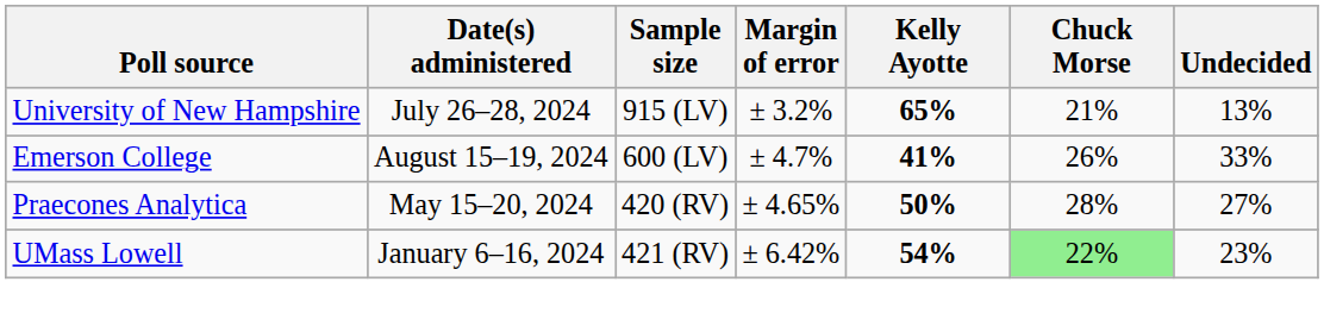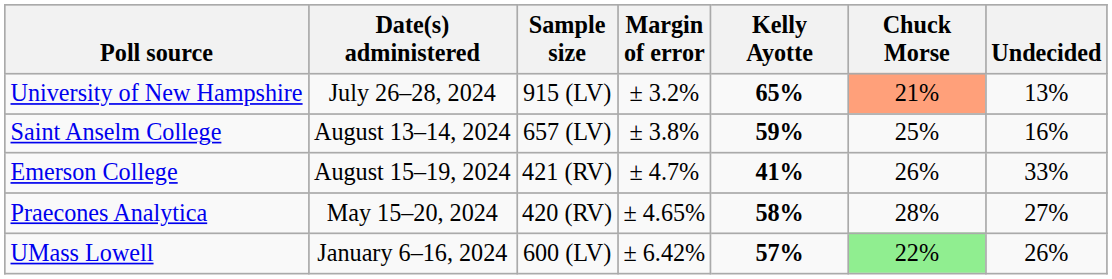 <table class="wikitable" style="font-size:90%;text-align:center;">
 <tr valign=bottom>
 <th>Poll source</th>
 <th>Date(s)<br>administered</th>
 <th>Sample<br>size</th>
 <th>Margin<br>of error</th>
 <th style="width:75px;">Kelly<br>Ayotte</th>
 <th style="width:75px;">Chuck<br>Morse</th>
 <th>Undecided</th>
 </tr>
 <tr>
 <td style="text-align:left;"><a href='#'>University of New Hampshire</a></td>
 <td>July 26–28, 2024</td>
 <td>915 (LV)</td>
 <td>± 3.2%</td>
 <td><strong>65%</strong></td>
-<td>21%</td>
+<td style="background: lightsalmon;">21%</td>
 <td>13%</td>
+</tr>
+<tr>
+<td style="text-align:left;"><a href='#'>Saint Anselm College</a></td>
+<td>August 13–14, 2024</td>
+<td>657 (LV)</td>
+<td>± 3.8%</td>
+<td><strong>59%</strong></td>
+<td>25%</td>
+<td>16%</td>
 </tr>
 <tr>
 <td style="text-align:left;"><a href='#'>Emerson College</a></td>
 <td>August 15–19, 2024</td>
-<td>600 (LV)</td>
+<td>421 (RV)</td>
 <td>± 4.7%</td>
 <td><strong>41%</strong></td>
 <td>26%</td>
 <td>33%</td>
 </tr>
 <tr>
 <td style="text-align:left;"><a href='#'>Praecones Analytica</a></td>
 <td>May 15–20, 2024</td>
 <td>420 (RV)</td>
 <td>± 4.65%</td>
-<td><strong>50%</strong></td>
+<td><strong>58%</strong></td>
 <td>28%</td>
 <td>27%</td>
 </tr>
 <tr>
 <td style="text-align:left;"><a href='#'>UMass Lowell</a></td>
 <td>January 6–16, 2024</td>
-<td>421 (RV)</td>
+<td>600 (LV)</td>
 <td>± 6.42%</td>
-<td><strong>54%</strong></td>
+<td><strong>57%</strong></td>
 <td style="background: lightgreen;">22%</td>
-<td>23%</td>
+<td>26%</td>
 </tr>
 </table>
